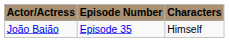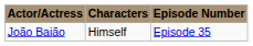 <table class="wikitable">
 <tr>
 <th style="background:#A99273;">Actor/Actress</th>
+<th style="background:#A99273;">Characters</th>
 <th style="background:#A99273;">Episode Number</th>
-<th style="background:#A99273;">Characters</th>
 </tr>
 <tr>
 <td><a href='#'>João Baião</a></td>
+<td>Himself</td>
 <td><a href='#'>Episode 35</a></td>
-<td>Himself</td>
 </tr>
 </table>
